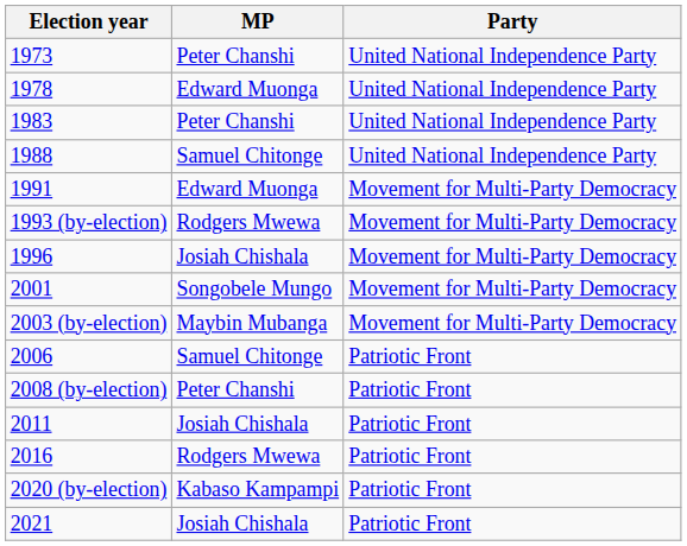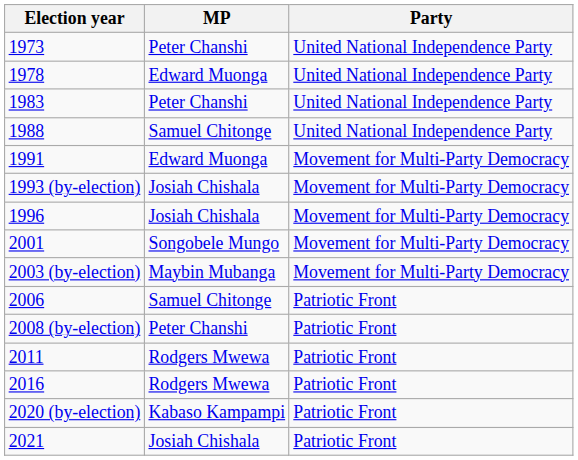 <table class=wikitable>
 <tr>
 <th>Election year</th>
 <th>MP</th>
 <th>Party</th>
 </tr>
 <tr>
 <td><a href='#'>1973</a></td>
 <td><a href='#'>Peter Chanshi</a></td>
 <td><a href='#'>United National Independence Party</a></td>
 </tr>
 <tr>
 <td><a href='#'>1978</a></td>
 <td><a href='#'>Edward Muonga</a></td>
 <td><a href='#'>United National Independence Party</a></td>
 </tr>
 <tr>
 <td><a href='#'>1983</a></td>
 <td><a href='#'>Peter Chanshi</a></td>
 <td><a href='#'>United National Independence Party</a></td>
 </tr>
 <tr>
 <td><a href='#'>1988</a></td>
 <td><a href='#'>Samuel Chitonge</a></td>
 <td><a href='#'>United National Independence Party</a></td>
 </tr>
 <tr>
 <td><a href='#'>1991</a></td>
 <td><a href='#'>Edward Muonga</a></td>
 <td><a href='#'>Movement for Multi-Party Democracy</a></td>
 </tr>
 <tr>
 <td><a href='#'>1993 (by-election)</a></td>
-<td><a href='#'>Rodgers Mwewa</a></td>
+<td><a href='#'>Josiah Chishala</a></td>
 <td><a href='#'>Movement for Multi-Party Democracy</a></td>
 </tr>
 <tr>
 <td><a href='#'>1996</a></td>
 <td><a href='#'>Josiah Chishala</a></td>
 <td><a href='#'>Movement for Multi-Party Democracy</a></td>
 </tr>
 <tr>
 <td><a href='#'>2001</a></td>
 <td><a href='#'>Songobele Mungo</a></td>
 <td><a href='#'>Movement for Multi-Party Democracy</a></td>
 </tr>
 <tr>
 <td><a href='#'>2003 (by-election)</a></td>
 <td><a href='#'>Maybin Mubanga</a></td>
 <td><a href='#'>Movement for Multi-Party Democracy</a></td>
 </tr>
 <tr>
 <td><a href='#'>2006</a></td>
 <td><a href='#'>Samuel Chitonge</a></td>
 <td><a href='#'>Patriotic Front</a></td>
 </tr>
 <tr>
 <td><a href='#'>2008 (by-election)</a></td>
 <td><a href='#'>Peter Chanshi</a></td>
 <td><a href='#'>Patriotic Front</a></td>
 </tr>
 <tr>
 <td><a href='#'>2011</a></td>
-<td><a href='#'>Josiah Chishala</a></td>
+<td><a href='#'>Rodgers Mwewa</a></td>
 <td><a href='#'>Patriotic Front</a></td>
 </tr>
 <tr>
 <td><a href='#'>2016</a></td>
 <td><a href='#'>Rodgers Mwewa</a></td>
 <td><a href='#'>Patriotic Front</a></td>
 </tr>
 <tr>
 <td><a href='#'>2020 (by-election)</a></td>
 <td><a href='#'>Kabaso Kampampi</a></td>
 <td><a href='#'>Patriotic Front</a></td>
 </tr>
 <tr>
 <td><a href='#'>2021</a></td>
 <td><a href='#'>Josiah Chishala</a></td>
 <td><a href='#'>Patriotic Front</a></td>
 </tr>
 </table>
